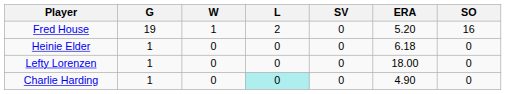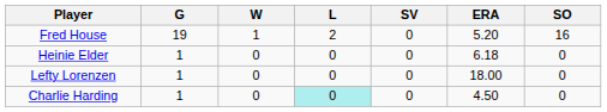 <table class="wikitable sortable">
 <tr>
 <th bgcolor="#DDDDFF" width="16%">Player</th>
 <th bgcolor="#DDDDFF" width="9%">G</th>
 <th bgcolor="#DDDDFF" width="9%">W</th>
 <th bgcolor="#DDDDFF" width="9%">L</th>
 <th bgcolor="#DDDDFF" width="9%">SV</th>
 <th bgcolor="#DDDDFF" width="9%">ERA</th>
 <th bgcolor="#DDDDFF" width="9%">SO</th>
 </tr>
 <tr align="center">
 <td><a href='#'>Fred House</a></td>
 <td>19</td>
 <td>1</td>
 <td>2</td>
 <td>0</td>
 <td>5.20</td>
 <td>16</td>
 </tr>
 <tr align=center>
 <td><a href='#'>Heinie Elder</a></td>
 <td>1</td>
 <td>0</td>
 <td>0</td>
 <td>0</td>
 <td>6.18</td>
 <td>0</td>
 </tr>
 <tr align=center>
 <td><a href='#'>Lefty Lorenzen</a></td>
 <td>1</td>
 <td>0</td>
 <td>0</td>
 <td>0</td>
 <td>18.00</td>
 <td>0</td>
 </tr>
 <tr align=center>
 <td><a href='#'>Charlie Harding</a></td>
 <td>1</td>
 <td>0</td>
 <td style="background: paleturquoise;">0</td>
 <td>0</td>
-<td>4.90</td>
+<td>4.50</td>
 <td>0</td>
 </tr>
 </table>
